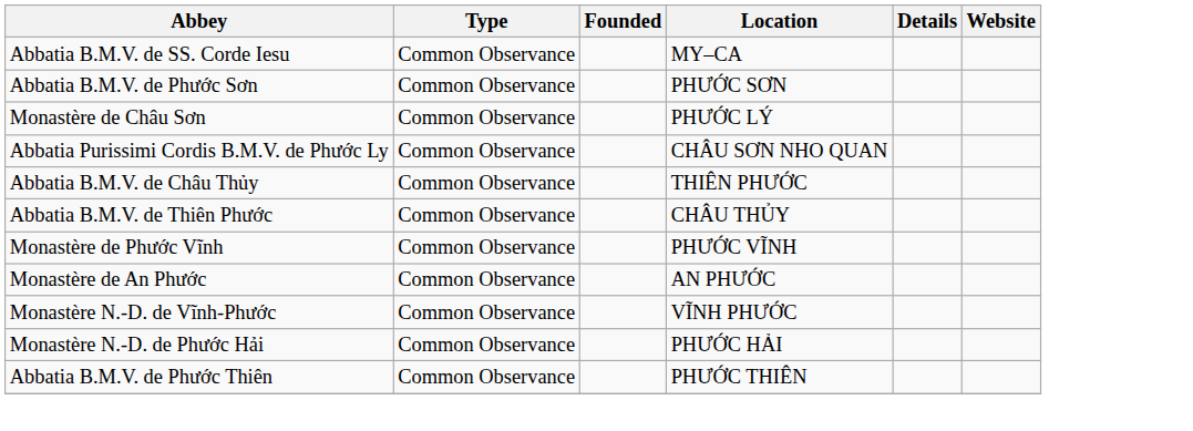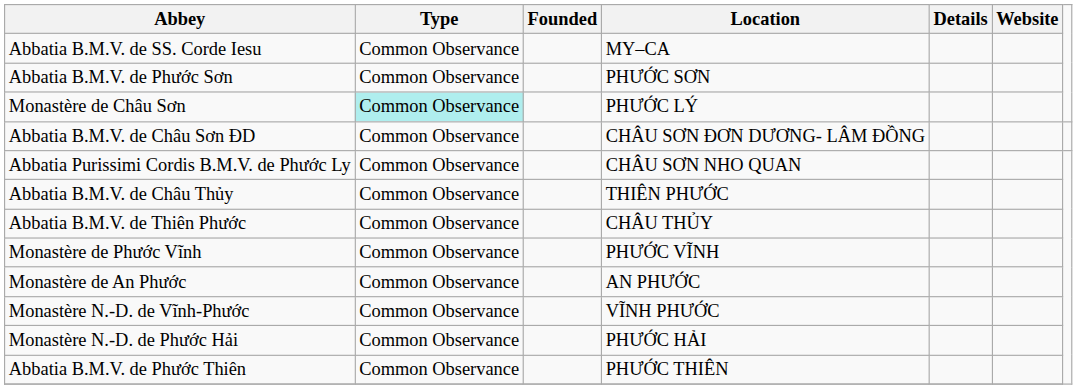 <table class="wikitable">
 <tr>
 <th>Abbey</th>
 <th>Type</th>
 <th>Founded</th>
 <th>Location</th>
 <th>Details</th>
 <th>Website</th>
 </tr>
 <tr>
 <td>Abbatia B.M.V. de SS. Corde Iesu</td>
 <td>Common Observance</td>
 <td></td>
 <td>MY–CA</td>
 <td></td>
 <td></td>
 </tr>
 <tr>
 <td>Abbatia B.M.V. de Phước Sơn</td>
 <td>Common Observance</td>
 <td></td>
 <td>PHƯỚC SƠN</td>
 <td></td>
 <td></td>
 </tr>
 <tr>
 <td>Monastère de Châu Sơn</td>
+<td style="background: paleturquoise;">Common Observance</td>
+<td></td>
+<td>PHƯỚC LÝ</td>
+<td></td>
+<td></td>
+</tr>
+<tr>
+<td>Abbatia B.M.V. de Châu Sơn ĐD</td>
 <td>Common Observance</td>
 <td></td>
-<td>PHƯỚC LÝ</td>
+<td>CHÂU SƠN ĐƠN DƯƠNG- LÂM ĐỒNG</td>
+<td></td>
 <td></td>
 <td></td>
 </tr>
 <tr>
 <td>Abbatia Purissimi Cordis B.M.V. de Phước Ly</td>
 <td>Common Observance</td>
 <td></td>
 <td>CHÂU SƠN NHO QUAN</td>
 <td></td>
 <td></td>
 </tr>
 <tr>
 <td>Abbatia B.M.V. de Châu Thủy</td>
 <td>Common Observance</td>
 <td></td>
 <td>THIÊN PHƯỚC</td>
 <td></td>
 <td></td>
 </tr>
 <tr>
 <td>Abbatia B.M.V. de Thiên Phước</td>
 <td>Common Observance</td>
 <td></td>
 <td>CHÂU THỦY</td>
 <td></td>
 <td></td>
 </tr>
 <tr>
 <td>Monastère de Phước Vĩnh</td>
 <td>Common Observance</td>
 <td></td>
 <td>PHƯỚC VĨNH</td>
 <td></td>
 <td></td>
 </tr>
 <tr>
 <td>Monastère de An Phước</td>
 <td>Common Observance</td>
 <td></td>
 <td>AN PHƯỚC</td>
 <td></td>
 <td></td>
 </tr>
 <tr>
 <td>Monastère N.-D. de Vĩnh-Phước</td>
 <td>Common Observance</td>
 <td></td>
 <td>VĨNH PHƯỚC</td>
 <td></td>
 <td></td>
 </tr>
 <tr>
 <td>Monastère N.-D. de Phước Hải</td>
 <td>Common Observance</td>
 <td></td>
 <td>PHƯỚC HẢI</td>
 <td></td>
 <td></td>
 </tr>
 <tr>
 <td>Abbatia B.M.V. de Phước Thiên</td>
 <td>Common Observance</td>
 <td></td>
 <td>PHƯỚC THIÊN</td>
 <td></td>
 <td></td>
 </tr>
 <tr>
 </tr>
 </table>
